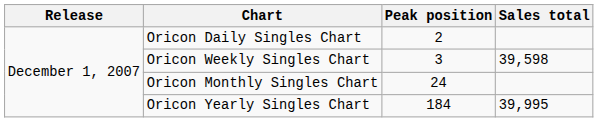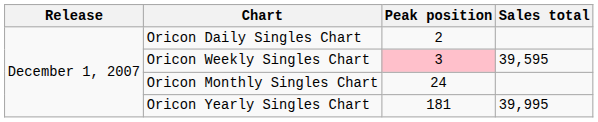 <table class="wikitable">
 <tr>
 <th>Release</th>
 <th>Chart</th>
 <th>Peak position</th>
 <th>Sales total</th>
 </tr>
 <tr>
 <td rowspan="4">December 1, 2007</td>
 <td>Oricon Daily Singles Chart</td>
 <td align="center">2</td>
 <td></td>
 </tr>
 <tr>
 <td>Oricon Weekly Singles Chart</td>
-<td align="center">3</td>
-<td>39,598</td>
+<td align="center" style="background: pink;">3</td>
+<td>39,595</td>
 </tr>
 <tr>
 <td>Oricon Monthly Singles Chart</td>
 <td align="center">24</td>
 <td></td>
 </tr>
 <tr>
 <td>Oricon Yearly Singles Chart</td>
-<td align="center">184</td>
+<td align="center">181</td>
 <td>39,995</td>
 </tr>
 </table>
